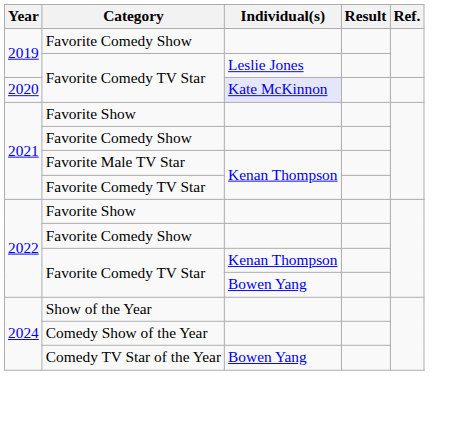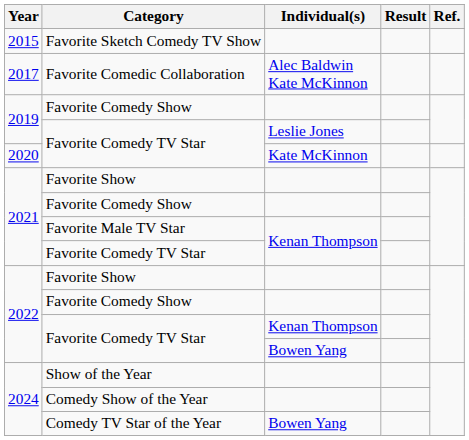 <table class="wikitable">
 <tr>
 <th>Year</th>
 <th>Category</th>
 <th>Individual(s)</th>
 <th>Result</th>
 <th>Ref.</th>
+</tr>
+<tr>
+<td><a href='#'>2015</a></td>
+<td>Favorite Sketch Comedy TV Show</td>
+<td></td>
+<td></td>
+<td align="center"></td>
+</tr>
+<tr>
+<td><a href='#'>2017</a></td>
+<td>Favorite Comedic Collaboration</td>
+<td><a href='#'>Alec Baldwin</a> <br> <a href='#'>Kate McKinnon</a></td>
+<td></td>
+<td align="center"></td>
 </tr>
 <tr>
 <td rowspan="2"><a href='#'>2019</a></td>
 <td>Favorite Comedy Show</td>
 <td></td>
 <td></td>
 <td rowspan="2" align="center"></td>
 </tr>
 <tr>
 <td rowspan="2">Favorite Comedy TV Star</td>
 <td><a href='#'>Leslie Jones</a></td>
 <td></td>
 </tr>
 <tr>
 <td><a href='#'>2020</a></td>
-<td style="background: lavender;"><a href='#'>Kate McKinnon</a></td>
+<td><a href='#'>Kate McKinnon</a></td>
 <td></td>
 <td align="center"></td>
 </tr>
 <tr>
 <td rowspan="4"><a href='#'>2021</a></td>
 <td>Favorite Show</td>
 <td></td>
 <td></td>
 <td rowspan="4" align="center"></td>
 </tr>
 <tr>
 <td>Favorite Comedy Show</td>
 <td></td>
 <td></td>
 </tr>
 <tr>
 <td>Favorite Male TV Star</td>
 <td rowspan="2"><a href='#'>Kenan Thompson</a></td>
 <td></td>
 </tr>
 <tr>
 <td>Favorite Comedy TV Star</td>
 <td></td>
 </tr>
 <tr>
 <td rowspan="4"><a href='#'>2022</a></td>
 <td>Favorite Show</td>
 <td></td>
 <td></td>
 <td rowspan="4" align="center"></td>
 </tr>
 <tr>
 <td>Favorite Comedy Show</td>
 <td></td>
 <td></td>
 </tr>
 <tr>
 <td rowspan="2">Favorite Comedy TV Star</td>
 <td><a href='#'>Kenan Thompson</a></td>
 <td></td>
 </tr>
 <tr>
 <td><a href='#'>Bowen Yang</a></td>
 <td></td>
 </tr>
 <tr>
 <td rowspan="3"><a href='#'>2024</a></td>
 <td>Show of the Year</td>
 <td></td>
 <td></td>
 <td rowspan="3" align="center"></td>
 </tr>
 <tr>
 <td>Comedy Show of the Year</td>
 <td></td>
 <td></td>
 </tr>
 <tr>
 <td>Comedy TV Star of the Year</td>
 <td><a href='#'>Bowen Yang</a></td>
 <td></td>
 </tr>
 </table>
